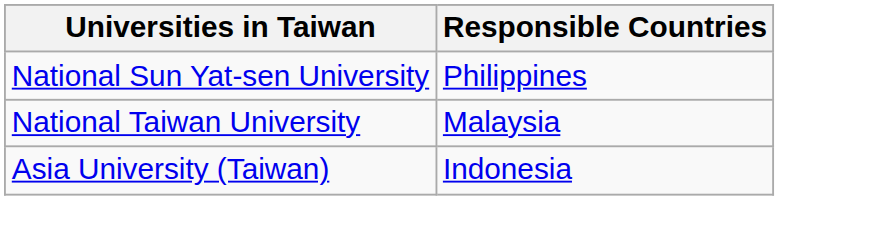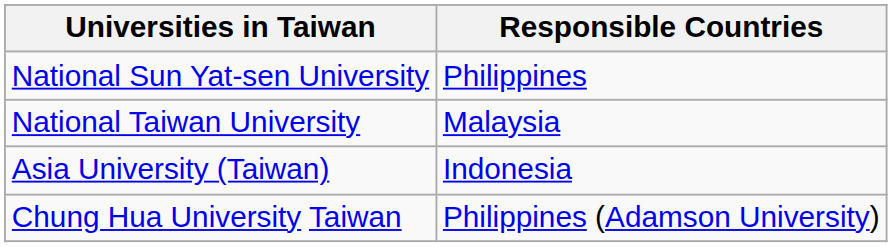 <table class="wikitable">
 <tr>
 <th>Universities in Taiwan</th>
 <th>Responsible Countries</th>
 </tr>
 <tr>
 <td><a href='#'>National Sun Yat-sen University</a></td>
 <td><a href='#'>Philippines</a></td>
 </tr>
 <tr>
 <td><a href='#'>National Taiwan University</a></td>
 <td><a href='#'>Malaysia</a></td>
 </tr>
 <tr>
 <td><a href='#'>Asia University (Taiwan)</a></td>
 <td><a href='#'>Indonesia</a></td>
 </tr>
+<tr>
+<td><a href='#'>Chung Hua University</a> <a href='#'>Taiwan</a></td>
+<td><a href='#'>Philippines</a> (<a href='#'>Adamson University</a>)</td>
+</tr>
 </table>
